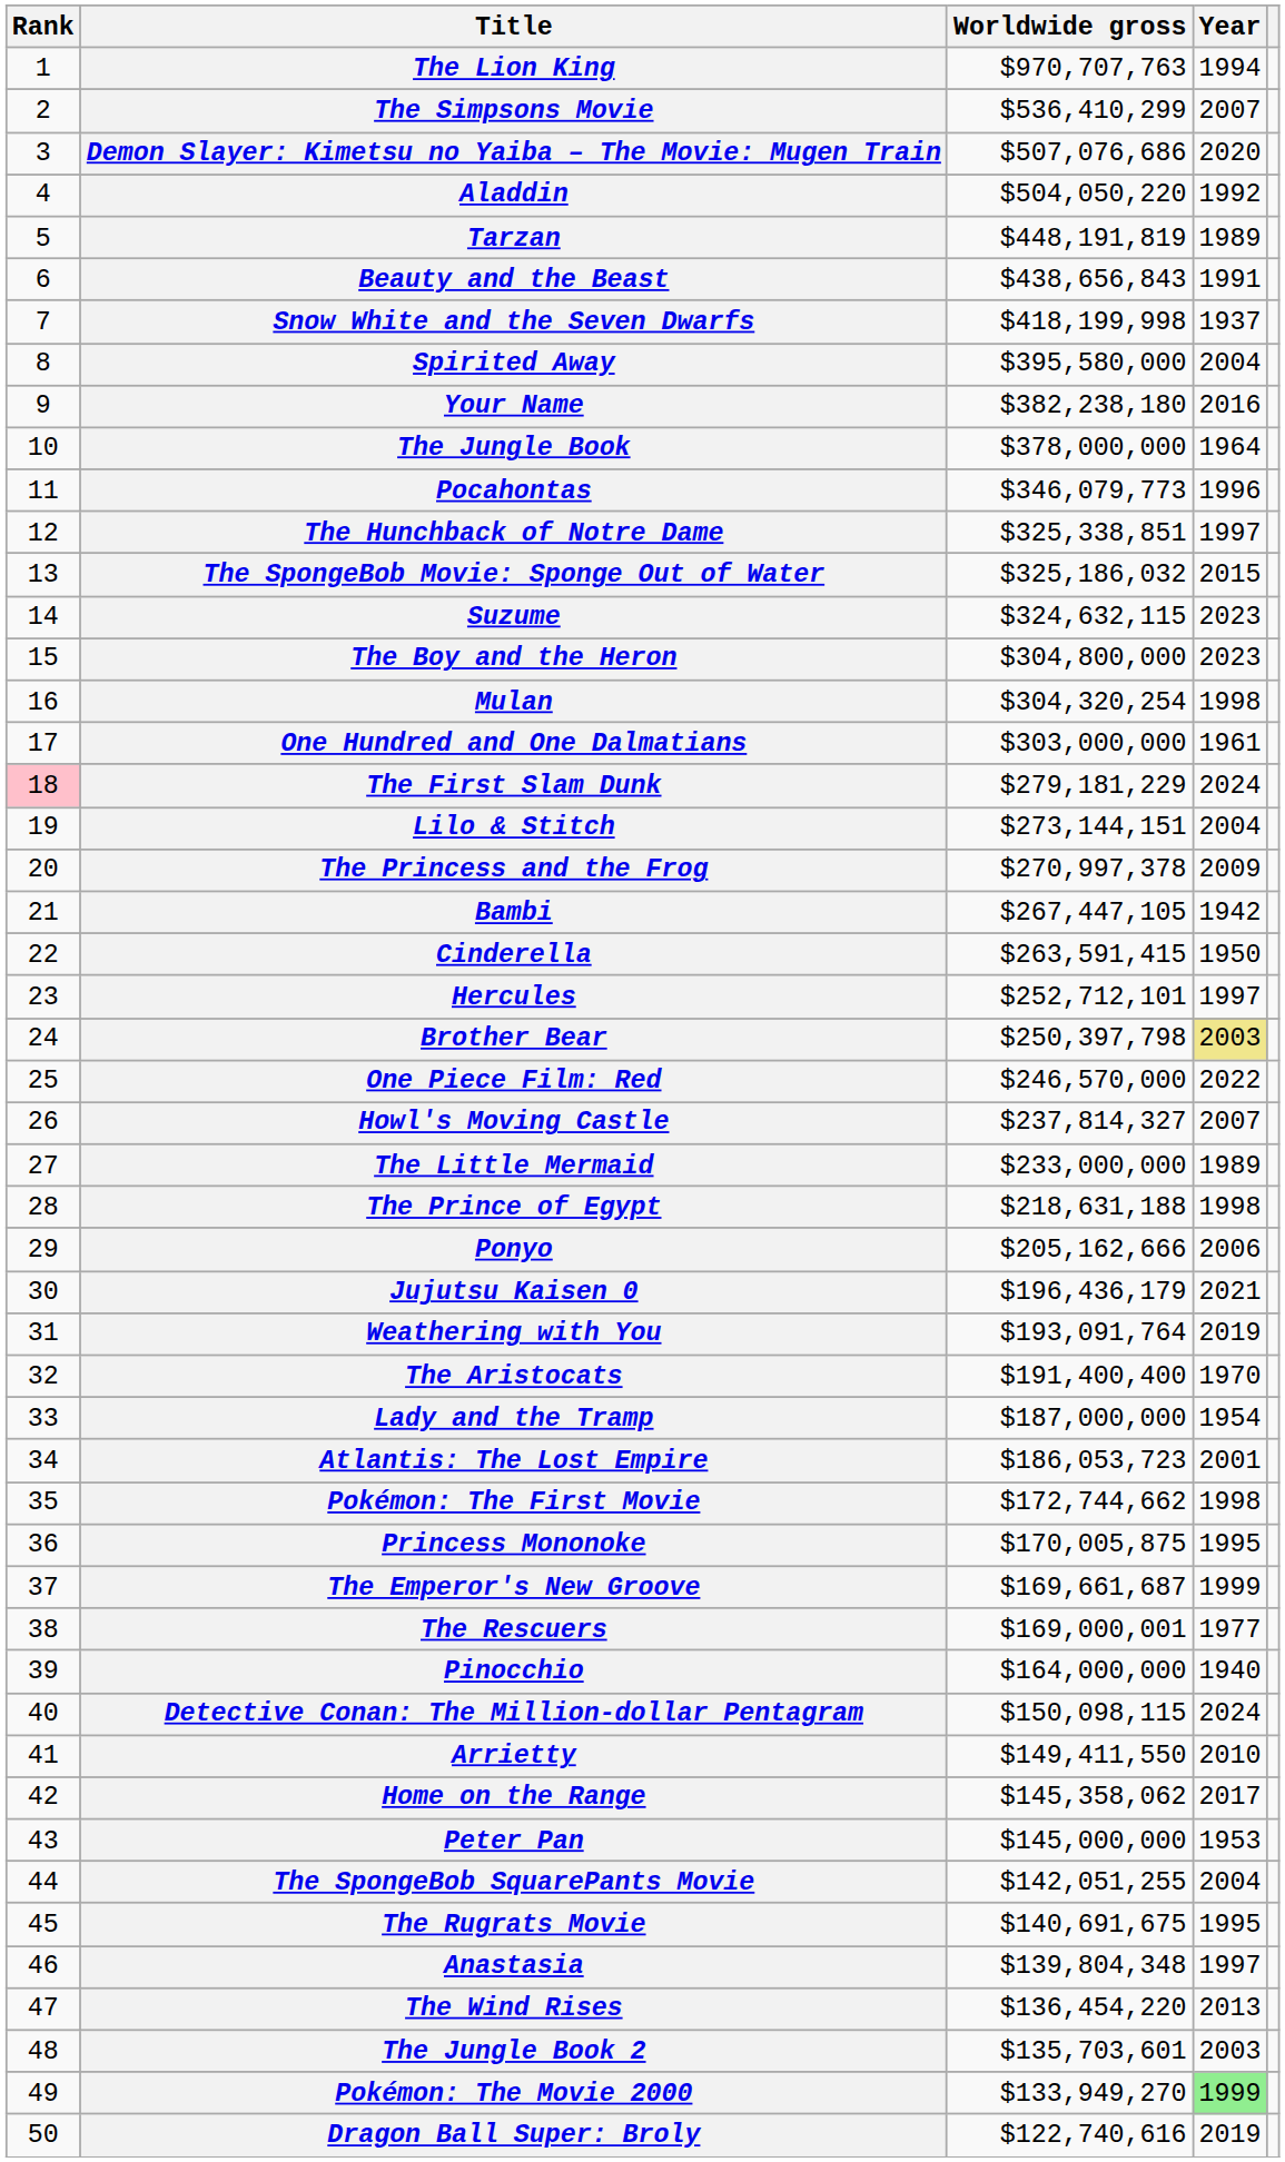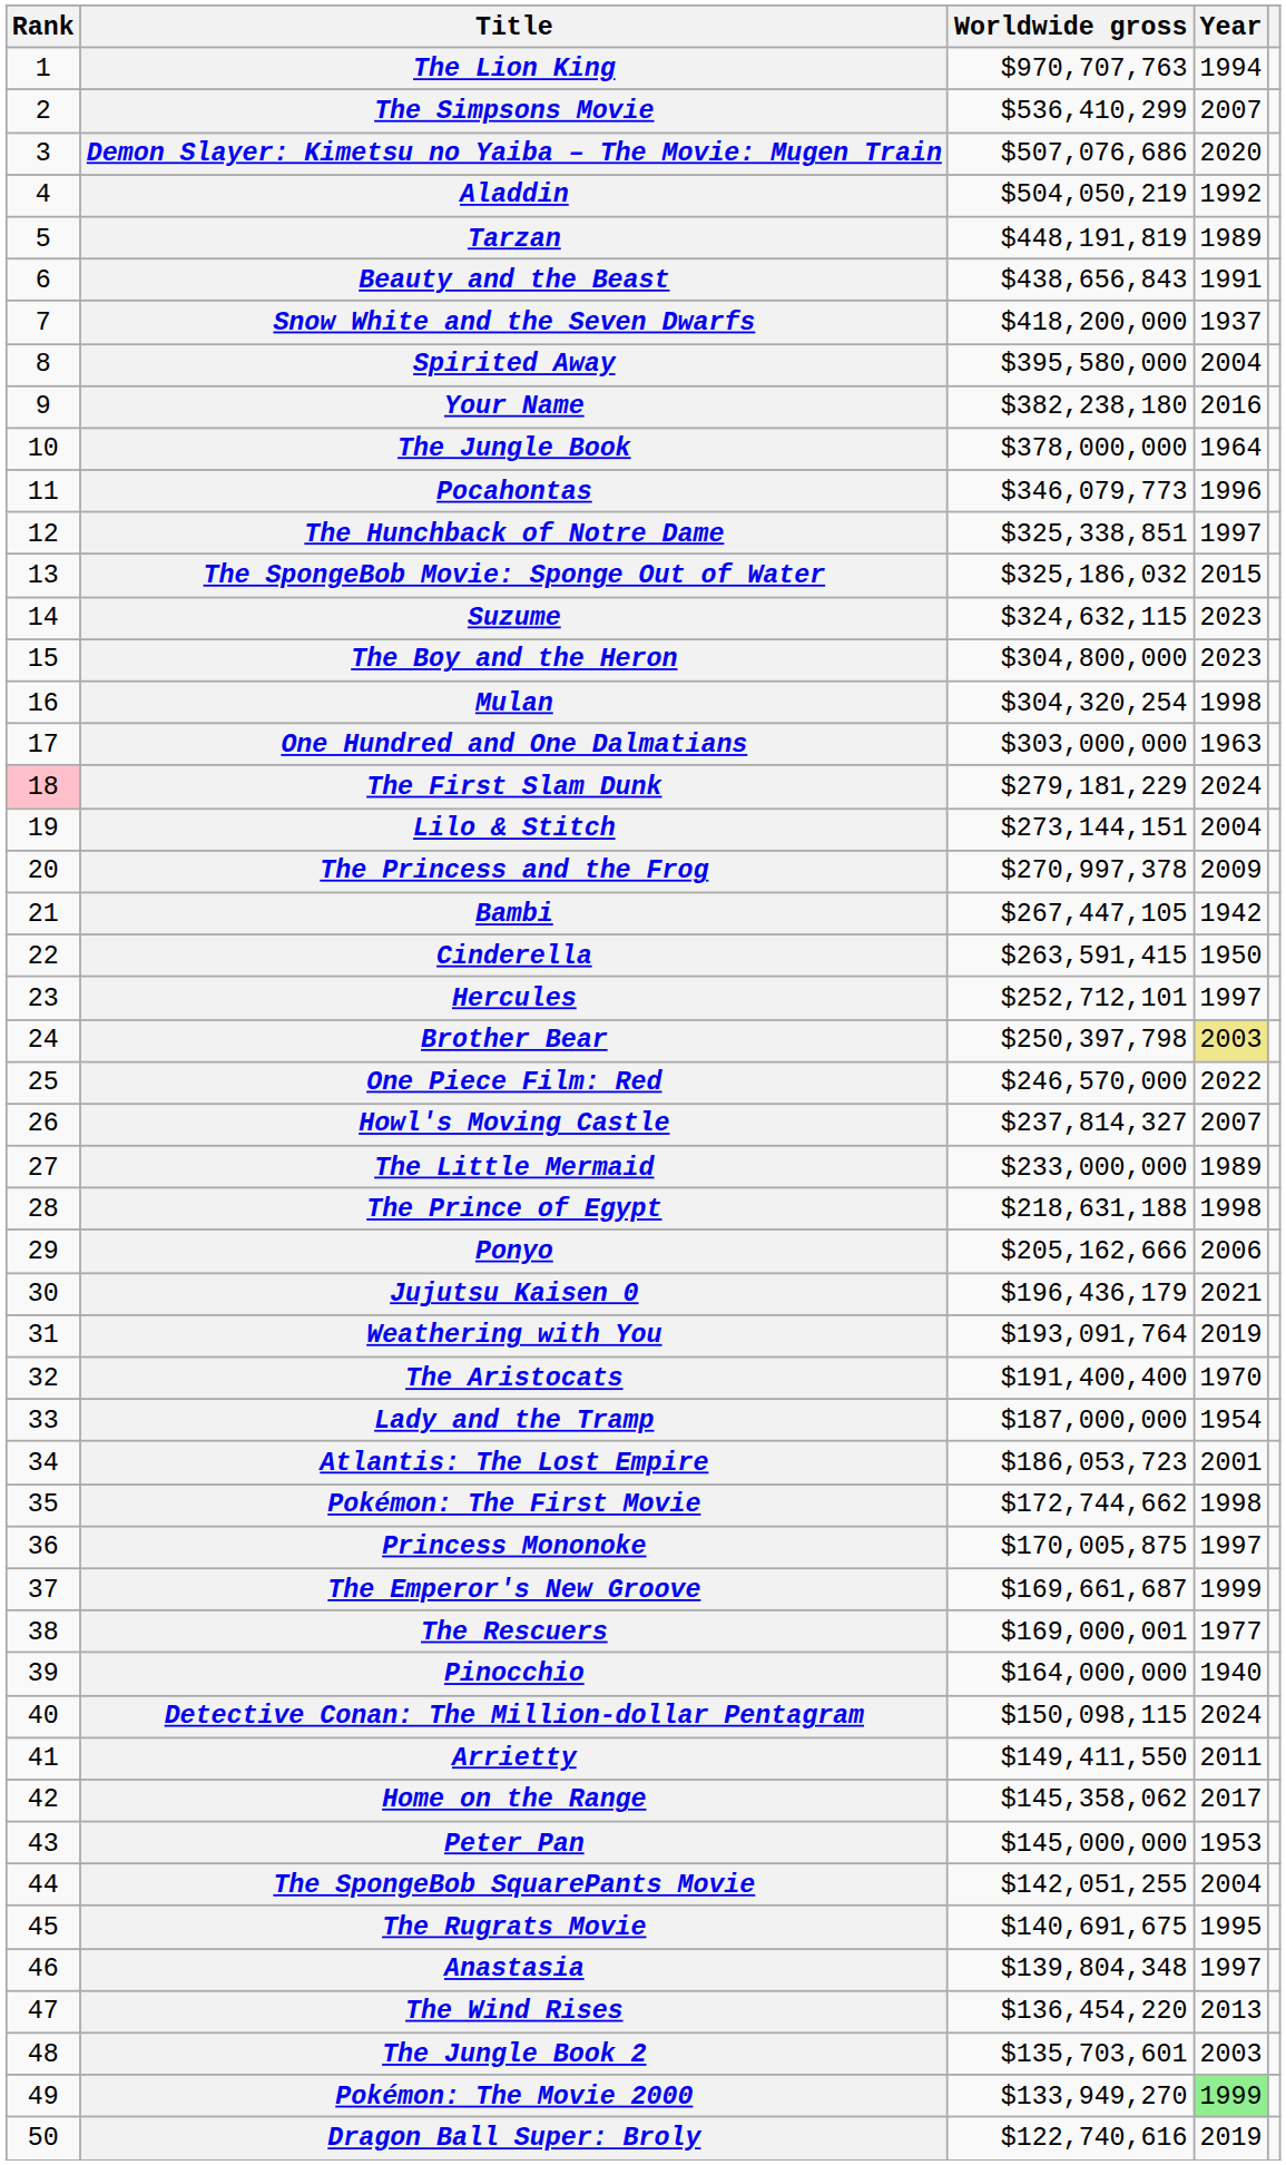 <table class="wikitable sortable plainrowheaders"  style="margin:auto; margin:auto;">
 <tr>
 <th scope="col">Rank</th>
 <th scope="col">Title</th>
 <th scope="col">Worldwide gross</th>
 <th scope="col">Year</th>
 <th scope="col" class="unsortable"></th>
 </tr>
 <tr>
 <td style="text-align:center;">1</td>
 <th scope="row"><em><a href='#'>The Lion King</a></em></th>
 <td style="text-align:right;">$970,707,763</td>
 <td style="text-align:center;">1994</td>
 <td style="text-align:center;"></td>
 </tr>
 <tr>
 <td style="text-align:center;">2</td>
 <th scope="row"><em><a href='#'>The Simpsons Movie</a></em></th>
 <td style="text-align:right;">$536,410,299</td>
 <td style="text-align:center;">2007</td>
 <td style="text-align:center;"></td>
 </tr>
 <tr>
 <td style="text-align:center;">3</td>
 <th scope="row"><em><a href='#'>Demon Slayer: Kimetsu no Yaiba – The Movie: Mugen Train</a></em></th>
 <td style="text-align:right;">$507,076,686</td>
 <td style="text-align:center;">2020</td>
 <td style="text-align:center;"></td>
 </tr>
 <tr>
 <td style="text-align:center;">4</td>
 <th scope="row"><em><a href='#'>Aladdin</a></em></th>
-<td style="text-align:right;">$504,050,220</td>
+<td style="text-align:right;">$504,050,219</td>
 <td style="text-align:center;">1992</td>
 <td style="text-align:center;"></td>
 </tr>
 <tr>
 <td style="text-align:center;">5</td>
 <th scope="row"><em><a href='#'>Tarzan</a></em></th>
 <td style="text-align:right;">$448,191,819</td>
 <td style="text-align:center;">1989</td>
 <td style="text-align:center;"></td>
 </tr>
 <tr>
 <td style="text-align:center;">6</td>
 <th scope="row"><em><a href='#'>Beauty and the Beast</a></em></th>
 <td style="text-align:right;">$438,656,843</td>
 <td style="text-align:center;">1991</td>
 <td style="text-align:center;"></td>
 </tr>
 <tr>
 <td style="text-align:center;">7</td>
 <th scope="row"><em><a href='#'>Snow White and the Seven Dwarfs</a></em></th>
-<td style="text-align:right;">$418,199,998</td>
+<td style="text-align:right;">$418,200,000</td>
 <td style="text-align:center;">1937</td>
 <td style="text-align:center;"></td>
 </tr>
 <tr>
 <td style="text-align:center;">8</td>
 <th scope="row"><em><a href='#'>Spirited Away</a></em></th>
 <td align="right">$395,580,000</td>
 <td style="text-align:center;">2004</td>
 <td style="text-align:center;"></td>
 </tr>
 <tr>
 <td style="text-align:center;">9</td>
 <th scope="row"><em><a href='#'>Your Name</a></em></th>
 <td style="text-align:right;">$382,238,180</td>
 <td style="text-align:center;">2016</td>
 <td style="text-align:center;"></td>
 </tr>
 <tr>
 <td style="text-align:center;">10</td>
 <th scope="row"><em><a href='#'>The Jungle Book</a></em></th>
 <td style="text-align:right;">$378,000,000</td>
 <td style="text-align:center;">1964</td>
 <td style="text-align:center;"></td>
 </tr>
 <tr>
 <td style="text-align:center;">11</td>
 <th scope="row"><em><a href='#'>Pocahontas</a></em></th>
 <td style="text-align:right;">$346,079,773</td>
 <td style="text-align:center;">1996</td>
 <td style="text-align:center;"></td>
 </tr>
 <tr>
 <td style="text-align:center;">12</td>
 <th scope="row"><em><a href='#'>The Hunchback of Notre Dame</a></em></th>
 <td style="text-align:right;">$325,338,851</td>
 <td style="text-align:center;">1997</td>
 <td style="text-align:center;"></td>
 </tr>
 <tr>
 <td style="text-align:center;">13</td>
 <th scope="row"><em><a href='#'>The SpongeBob Movie: Sponge Out of Water</a></em></th>
 <td style="text-align:right;">$325,186,032</td>
 <td style="text-align:center;">2015</td>
 <td style="text-align:center;"></td>
 </tr>
 <tr>
 <td style="text-align:center;">14</td>
 <th scope="row"><em><a href='#'>Suzume</a></em></th>
 <td style="text-align:right;">$324,632,115</td>
 <td style="text-align:center;">2023</td>
 <td style="text-align:center;"></td>
 </tr>
 <tr>
 <td style="text-align:center;">15</td>
 <th scope="row"><em><a href='#'>The Boy and the Heron</a></em></th>
 <td style="text-align:right;">$304,800,000</td>
 <td style="text-align:center;">2023</td>
 <td style="text-align:center;"></td>
 </tr>
 <tr>
 <td style="text-align:center;">16</td>
 <th scope="row"><em><a href='#'>Mulan</a></em></th>
 <td style="text-align:right;">$304,320,254</td>
 <td style="text-align:center;">1998</td>
 <td style="text-align:center;"></td>
 </tr>
 <tr>
 <td style="text-align:center;">17</td>
 <th scope="row"><em><a href='#'>One Hundred and One Dalmatians</a></em></th>
 <td style="text-align:right;">$303,000,000</td>
-<td style="text-align:center;">1961</td>
+<td style="text-align:center;">1963</td>
 <td style="text-align:center;"></td>
 </tr>
 <tr>
 <td style="background: pink; text-align:center;">18</td>
 <th scope="row"><em><a href='#'>The First Slam Dunk</a></em></th>
 <td style="text-align:right;">$279,181,229</td>
 <td style="text-align:center;">2024</td>
 <td style="text-align:center;"></td>
 </tr>
 <tr>
 <td style="text-align:center;">19</td>
 <th scope="row"><em><a href='#'>Lilo & Stitch</a></em></th>
 <td style="text-align:right;">$273,144,151</td>
 <td style="text-align:center;">2004</td>
 <td style="text-align:center;"></td>
 </tr>
 <tr>
 <td style="text-align:center;">20</td>
 <th scope="row"><em><a href='#'>The Princess and the Frog</a></em></th>
 <td style="text-align:right;">$270,997,378</td>
 <td style="text-align:center;">2009</td>
 <td style="text-align:center;"></td>
 </tr>
 <tr>
 <td style="text-align:center;">21</td>
 <th scope="row"><em><a href='#'>Bambi</a></em></th>
 <td style="text-align:right;">$267,447,105</td>
 <td style="text-align:center;">1942</td>
 <td style="text-align:center;"></td>
 </tr>
 <tr>
 <td style="text-align:center;">22</td>
 <th scope="row"><em><a href='#'>Cinderella</a></em></th>
 <td style="text-align:right;">$263,591,415</td>
 <td style="text-align:center;">1950</td>
 <td style="text-align:center;"></td>
 </tr>
 <tr>
 <td style="text-align:center;">23</td>
 <th scope="row"><em><a href='#'>Hercules</a></em></th>
 <td style="text-align:right;">$252,712,101</td>
 <td style="text-align:center;">1997</td>
 <td style="text-align:center;"></td>
 </tr>
 <tr>
 <td style="text-align:center;">24</td>
 <th scope="row"><em><a href='#'>Brother Bear</a></em></th>
 <td style="text-align:right;">$250,397,798</td>
 <td style="background: khaki; text-align:center;">2003</td>
 <td style="text-align:center;"></td>
 </tr>
 <tr>
 <td style="text-align:center;">25</td>
 <th scope="row"><em><a href='#'>One Piece Film: Red</a></em></th>
 <td style="text-align:right;">$246,570,000</td>
 <td style="text-align:center;">2022</td>
 <td style="text-align:center;"></td>
 </tr>
 <tr>
 <td style="text-align:center;">26</td>
 <th scope="row"><em><a href='#'>Howl's Moving Castle</a></em></th>
 <td style="text-align:right;">$237,814,327</td>
 <td style="text-align:center;">2007</td>
 <td style="text-align:center;"></td>
 </tr>
 <tr>
 <td style="text-align:center;">27</td>
 <th scope="row"><em><a href='#'>The Little Mermaid</a></em></th>
 <td style="text-align:right;">$233,000,000</td>
 <td style="text-align:center;">1989</td>
 <td style="text-align:center;"></td>
 </tr>
 <tr>
 <td style="text-align:center;">28</td>
 <th scope="row"><em><a href='#'>The Prince of Egypt</a></em></th>
 <td style="text-align:right;">$218,631,188</td>
 <td style="text-align:center;">1998</td>
 <td style="text-align:center;"></td>
 </tr>
 <tr>
 <td style="text-align:center;">29</td>
 <th scope="row"><em><a href='#'>Ponyo</a></em></th>
 <td align="right">$205,162,666</td>
 <td style="text-align:center;">2006</td>
 <td style="text-align:center;"></td>
 </tr>
 <tr>
 <td style="text-align:center;">30</td>
 <th scope="row"><em><a href='#'>Jujutsu Kaisen 0</a></em></th>
 <td style="text-align:right;">$196,436,179</td>
 <td style="text-align:center;">2021</td>
 <td style="text-align:center;"></td>
 </tr>
 <tr>
 <td style="text-align:center;">31</td>
 <th scope="row"><em><a href='#'>Weathering with You</a></em></th>
 <td style="text-align:right;">$193,091,764</td>
 <td style="text-align:center;">2019</td>
 <td style="text-align:center;"></td>
 </tr>
 <tr>
 <td style="text-align:center;">32</td>
 <th scope="row"><em><a href='#'>The Aristocats</a></em></th>
 <td style="text-align:right;">$191,400,400</td>
 <td style="text-align:center;">1970</td>
 <td style="text-align:center;"></td>
 </tr>
 <tr>
 <td style="text-align:center;">33</td>
 <th scope="row"><em><a href='#'>Lady and the Tramp</a></em></th>
 <td style="text-align:right;">$187,000,000</td>
 <td style="text-align:center;">1954</td>
 <td style="text-align:center;"></td>
 </tr>
 <tr>
 <td style="text-align:center;">34</td>
 <th scope="row"><em><a href='#'>Atlantis: The Lost Empire</a></em></th>
 <td style="text-align:right;">$186,053,723</td>
 <td style="text-align:center;">2001</td>
 <td style="text-align:center;"></td>
 </tr>
 <tr>
 <td style="text-align:center;">35</td>
 <th scope="row"><em><a href='#'>Pokémon: The First Movie</a></em></th>
 <td style="text-align:right;">$172,744,662</td>
 <td style="text-align:center;">1998</td>
 <td style="text-align:center;"></td>
 </tr>
 <tr>
 <td style="text-align:center;">36</td>
 <th scope="row"><em><a href='#'>Princess Mononoke</a></em></th>
 <td style="text-align:right;">$170,005,875</td>
-<td style="text-align:center;">1995</td>
+<td style="text-align:center;">1997</td>
 <td style="text-align:center;"></td>
 </tr>
 <tr>
 <td style="text-align:center;">37</td>
 <th scope="row"><em><a href='#'>The Emperor's New Groove</a></em></th>
 <td style="text-align:right;">$169,661,687</td>
 <td style="text-align:center;">1999</td>
 <td style="text-align:center;"></td>
 </tr>
 <tr>
 <td style="text-align:center;">38</td>
 <th scope="row"><em><a href='#'>The Rescuers</a></em></th>
 <td style="text-align:right;">$169,000,001</td>
 <td style="text-align:center;">1977</td>
 <td style="text-align:center;"></td>
 </tr>
 <tr>
 <td style="text-align:center;">39</td>
 <th scope="row"><em><a href='#'>Pinocchio</a></em></th>
 <td style="text-align:right;">$164,000,000</td>
 <td style="text-align:center;">1940</td>
 <td style="text-align:center;"></td>
 </tr>
 <tr>
 <td style="text-align:center;">40</td>
 <th scope="row"><em><a href='#'>Detective Conan: The Million-dollar Pentagram</a></em></th>
 <td style="text-align:right;">$150,098,115</td>
 <td style="text-align:center;">2024</td>
 <td style="text-align:center;"></td>
 </tr>
 <tr>
 <td style="text-align:center;">41</td>
 <th scope="row"><em><a href='#'>Arrietty</a></em></th>
 <td style="text-align:right;">$149,411,550</td>
-<td style="text-align:center;">2010</td>
+<td style="text-align:center;">2011</td>
 <td style="text-align:center;"></td>
 </tr>
 <tr>
 <td style="text-align:center;">42</td>
 <th scope="row"><em><a href='#'>Home on the Range</a></em></th>
 <td style="text-align:right;">$145,358,062</td>
 <td style="text-align:center;">2017</td>
 <td style="text-align:center;"></td>
 </tr>
 <tr>
 <td style="text-align:center;">43</td>
 <th scope="row"><em><a href='#'>Peter Pan</a></em></th>
 <td style="text-align:right;">$145,000,000</td>
 <td style="text-align:center;">1953</td>
 <td style="text-align:center;"></td>
 </tr>
 <tr>
 <td style="text-align:center;">44</td>
 <th scope="row"><em><a href='#'>The SpongeBob SquarePants Movie</a></em></th>
 <td style="text-align:right;">$142,051,255</td>
 <td style="text-align:center;">2004</td>
 <td style="text-align:center;"></td>
 </tr>
 <tr>
 <td style="text-align:center;">45</td>
 <th scope="row"><em><a href='#'>The Rugrats Movie</a></em></th>
 <td style="text-align:right;">$140,691,675</td>
 <td style="text-align:center;">1995</td>
 <td style="text-align:center;"></td>
 </tr>
 <tr>
 <td style="text-align:center;">46</td>
 <th scope="row"><em><a href='#'>Anastasia</a></em></th>
 <td style="text-align:right;">$139,804,348</td>
 <td style="text-align:center;">1997</td>
 <td style="text-align:center;"></td>
 </tr>
 <tr>
 <td style="text-align:center;">47</td>
 <th scope="row"><em><a href='#'>The Wind Rises</a></em></th>
 <td style="text-align:right;">$136,454,220</td>
 <td style="text-align:center;">2013</td>
 <td style="text-align:center;"></td>
 </tr>
 <tr>
 <td style="text-align:center;">48</td>
 <th scope="row"><em><a href='#'>The Jungle Book 2</a></em></th>
 <td style="text-align:right;">$135,703,601</td>
 <td style="text-align:center;">2003</td>
 <td style="text-align:center;"></td>
 </tr>
 <tr>
 <td style="text-align:center;">49</td>
 <th scope="row"><em><a href='#'>Pokémon: The Movie 2000</a></em></th>
 <td style="text-align:right;">$133,949,270</td>
 <td style="background: lightgreen; text-align:center;">1999</td>
 <td style="text-align:center;"></td>
 </tr>
 <tr>
 <td style="text-align:center;">50</td>
 <th scope="row"><em><a href='#'>Dragon Ball Super: Broly</a></em></th>
 <td style="text-align:right;">$122,740,616</td>
 <td style="text-align:center;">2019</td>
 <td style="text-align:center;"></td>
 </tr>
 <tr>
 </tr>
 </table>
